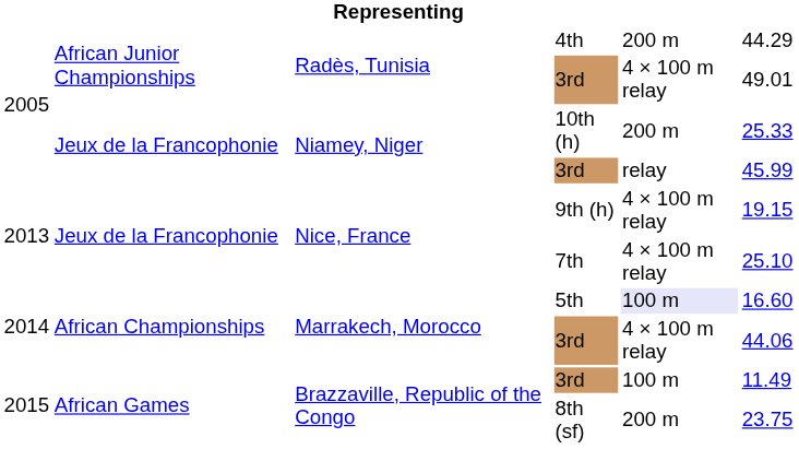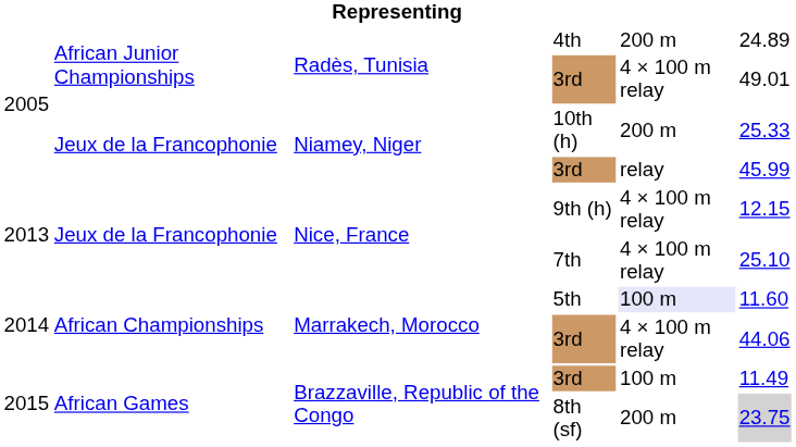 <table>
 <tr>
 <th colspan="6">Representing </th>
 </tr>
 <tr>
 <td rowspan=4>2005</td>
 <td rowspan=2><a href='#'>African Junior Championships</a></td>
 <td rowspan=2><a href='#'>Radès, Tunisia</a></td>
 <td>4th</td>
 <td>200 m</td>
-<td>44.29</td>
+<td>24.89</td>
 </tr>
 <tr>
 <td bgcolor=cc9966>3rd</td>
 <td>4 × 100 m relay</td>
 <td>49.01</td>
 </tr>
 <tr>
 <td rowspan=2><a href='#'>Jeux de la Francophonie</a></td>
 <td rowspan=2><a href='#'>Niamey, Niger</a></td>
 <td>10th (h)</td>
 <td>200 m</td>
 <td><a href='#'>25.33</a></td>
 </tr>
 <tr>
 <td bgcolor=cc9966>3rd</td>
 <td> relay</td>
 <td><a href='#'>45.99</a></td>
 </tr>
 <tr>
 <td rowspan=2>2013</td>
 <td rowspan=2><a href='#'>Jeux de la Francophonie</a></td>
 <td rowspan=2><a href='#'>Nice, France</a></td>
 <td>9th (h)</td>
 <td>4 × 100 m relay</td>
-<td><a href='#'>19.15</a></td>
+<td><a href='#'>12.15</a></td>
 </tr>
 <tr>
 <td>7th</td>
 <td>4 × 100 m relay</td>
 <td><a href='#'>25.10</a></td>
 </tr>
 <tr>
 <td rowspan=2>2014</td>
 <td rowspan=2><a href='#'>African Championships</a></td>
 <td rowspan=2><a href='#'>Marrakech, Morocco</a></td>
 <td>5th</td>
 <td style="background: lavender;">100 m</td>
-<td><a href='#'>16.60</a></td>
+<td><a href='#'>11.60</a></td>
 </tr>
 <tr>
 <td bgcolor=cc9966>3rd</td>
 <td>4 × 100 m relay</td>
 <td><a href='#'>44.06</a></td>
 </tr>
 <tr>
 <td rowspan=2>2015</td>
 <td rowspan=2><a href='#'>African Games</a></td>
 <td rowspan=2><a href='#'>Brazzaville, Republic of the Congo</a></td>
 <td bgcolor=cc9966>3rd</td>
 <td>100 m</td>
 <td><a href='#'>11.49</a></td>
 </tr>
 <tr>
 <td>8th (sf)</td>
 <td>200 m</td>
-<td><a href='#'>23.75</a></td>
+<td style="background: lightgrey;"><a href='#'>23.75</a></td>
 </tr>
 </table>
